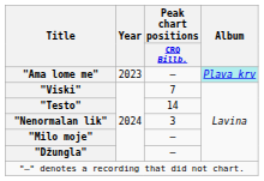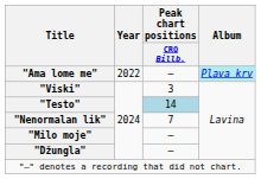 <table class="wikitable plainrowheaders" style="text-align:center;">
 <tr>
 <th scope="col" style="width:11em;" rowspan="2">Title</th>
 <th scope="col" rowspan="2">Year</th>
 <th scope="col" colspan="1">Peak chart positions</th>
 <th scope="col" rowspan="2">Album</th>
 </tr>
 <tr>
 <th style="width:2.5em; font-size:85%"><a href='#'>CRO<br><em>Billb.</em></a><br></th>
 </tr>
 <tr>
 <th scope="row">"Ama lome me"<br></th>
-<td>2023</td>
+<td>2022</td>
 <td>—</td>
 <td style="background: paleturquoise;"><em><a href='#'>Plava krv</a></em></td>
 </tr>
 <tr>
 <th scope="row">"Viski"<br></th>
 <td rowspan="5">2024</td>
-<td>7</td>
+<td>3</td>
 <td rowspan="5"><em>Lavina</em></td>
 </tr>
 <tr>
 <th scope="row">"Testo"<br></th>
-<td>14</td>
+<td style="background: lightblue;">14</td>
 </tr>
 <tr>
 <th scope="row">"Nenormalan lik"<br></th>
-<td>3</td>
+<td>7</td>
 </tr>
 <tr>
 <th scope="row">"Milo moje"<br></th>
 <td>—</td>
 </tr>
 <tr>
 <th scope="row">"Džungla"<br></th>
 <td>—</td>
 </tr>
 <tr>
 <td colspan="4" style="font-size:90%">"—" denotes a recording that did not chart.</td>
 </tr>
 </table>
